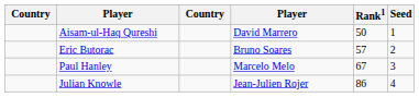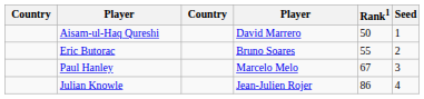 <table class="sortable wikitable">
 <tr>
 <th width="70">Country</th>
 <th width="175">Player</th>
 <th width="70">Country</th>
 <th width="175">Player</th>
 <th>Rank<sup>1</sup></th>
 <th>Seed</th>
 </tr>
 <tr>
 <td></td>
 <td><a href='#'>Aisam-ul-Haq Qureshi</a></td>
 <td></td>
 <td><a href='#'>David Marrero</a></td>
 <td>50</td>
 <td>1</td>
 </tr>
 <tr>
 <td></td>
 <td><a href='#'>Eric Butorac</a></td>
 <td></td>
 <td><a href='#'>Bruno Soares</a></td>
-<td>57</td>
+<td>55</td>
 <td>2</td>
 </tr>
 <tr>
 <td></td>
 <td><a href='#'>Paul Hanley</a></td>
 <td></td>
 <td><a href='#'>Marcelo Melo</a></td>
 <td>67</td>
 <td>3</td>
 </tr>
 <tr>
 <td></td>
 <td><a href='#'>Julian Knowle</a></td>
 <td></td>
 <td><a href='#'>Jean-Julien Rojer</a></td>
 <td>86</td>
 <td>4</td>
 </tr>
 </table>
